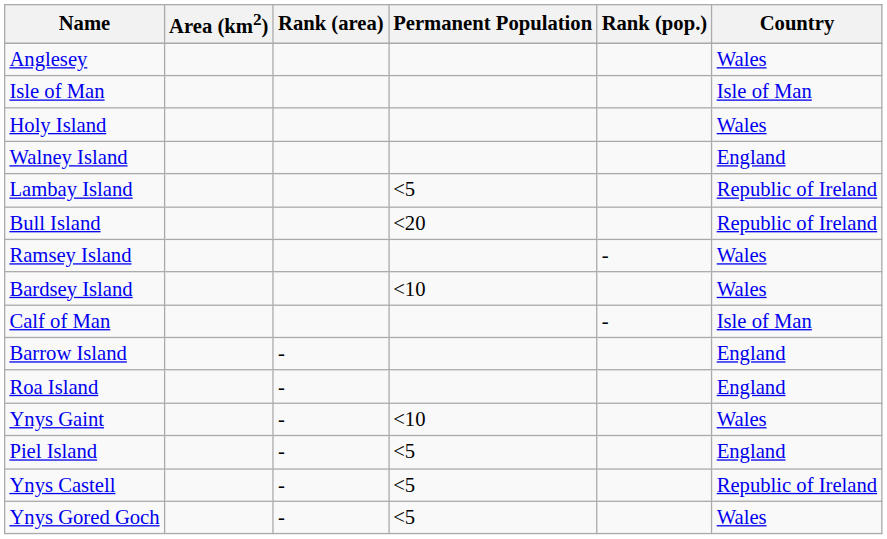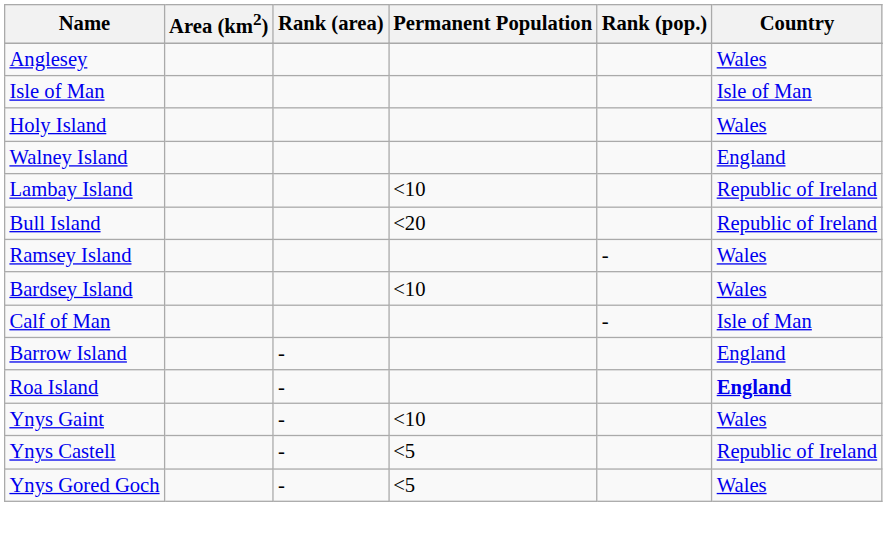 <table class="wikitable sortable">
 <tr>
 <th>Name</th>
 <th>Area (km<sup>2</sup>)</th>
 <th>Rank (area)</th>
 <th>Permanent Population</th>
 <th>Rank (pop.)</th>
 <th>Country</th>
 </tr>
 <tr>
 </tr>
 <tr>
 <td><a href='#'>Anglesey</a></td>
 <td></td>
 <td></td>
 <td></td>
 <td></td>
 <td><a href='#'>Wales</a></td>
 </tr>
 <tr>
 <td><a href='#'>Isle of Man</a></td>
 <td></td>
 <td></td>
 <td></td>
 <td></td>
 <td><a href='#'>Isle of Man</a></td>
 </tr>
 <tr>
 <td><a href='#'>Holy Island</a></td>
 <td></td>
 <td></td>
 <td></td>
 <td></td>
 <td><a href='#'>Wales</a></td>
 </tr>
 <tr>
 <td><a href='#'>Walney Island</a></td>
 <td></td>
 <td></td>
 <td></td>
 <td></td>
 <td><a href='#'>England</a></td>
 </tr>
 <tr>
 <td><a href='#'>Lambay Island</a></td>
 <td></td>
 <td></td>
-<td><5</td>
+<td><10</td>
 <td></td>
 <td><a href='#'>Republic of Ireland</a></td>
 </tr>
 <tr>
 <td><a href='#'>Bull Island</a></td>
 <td></td>
 <td></td>
 <td><20</td>
 <td></td>
 <td><a href='#'>Republic of Ireland</a></td>
 </tr>
 <tr>
 <td><a href='#'>Ramsey Island</a></td>
 <td></td>
 <td></td>
 <td></td>
 <td>-</td>
 <td><a href='#'>Wales</a></td>
 </tr>
 <tr>
 <td><a href='#'>Bardsey Island</a></td>
 <td></td>
 <td></td>
 <td><10</td>
 <td></td>
 <td><a href='#'>Wales</a></td>
 </tr>
 <tr>
 <td><a href='#'>Calf of Man</a></td>
 <td></td>
 <td></td>
 <td></td>
 <td>-</td>
 <td><a href='#'>Isle of Man</a></td>
 </tr>
 <tr>
 <td><a href='#'>Barrow Island</a></td>
 <td></td>
 <td>-</td>
 <td></td>
 <td></td>
 <td><a href='#'>England</a></td>
 </tr>
 <tr>
 <td><a href='#'>Roa Island</a></td>
 <td></td>
 <td>-</td>
 <td></td>
 <td></td>
-<td><a href='#'>England</a></td>
+<td><strong><a href='#'>England</a></strong></td>
 </tr>
 <tr>
 <td><a href='#'>Ynys Gaint</a></td>
 <td></td>
 <td>-</td>
 <td><10</td>
 <td></td>
 <td><a href='#'>Wales</a></td>
-</tr>
-<tr>
-<td><a href='#'>Piel Island</a></td>
-<td></td>
-<td>-</td>
-<td><5</td>
-<td></td>
-<td><a href='#'>England</a></td>
 </tr>
 <tr>
 <td><a href='#'>Ynys Castell</a></td>
 <td></td>
 <td>-</td>
 <td><5</td>
 <td></td>
 <td><a href='#'>Republic of Ireland</a></td>
 </tr>
 <tr>
 <td><a href='#'>Ynys Gored Goch</a></td>
 <td></td>
 <td>-</td>
 <td><5</td>
 <td></td>
 <td><a href='#'>Wales</a></td>
 </tr>
 </table>
